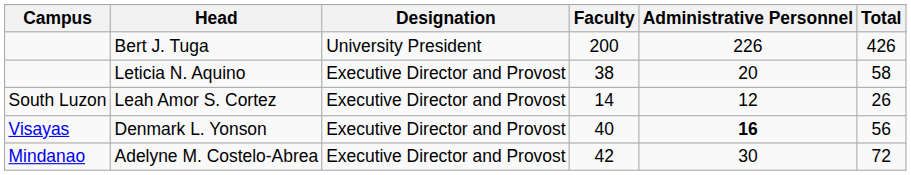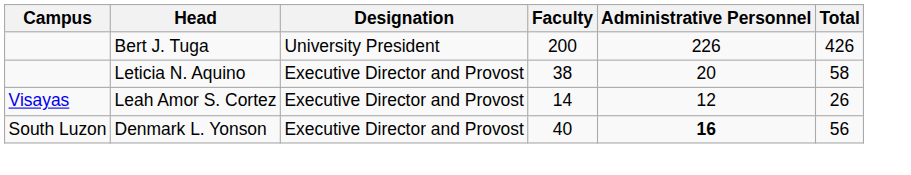 <table class="wikitable">
 <tr>
 <th scope="col">Campus</th>
 <th scope="col">Head</th>
 <th scope="col">Designation</th>
 <th scope="col">Faculty<br></th>
 <th scope="col">Administrative Personnel<br></th>
 <th scope="col">Total</th>
 </tr>
 <tr>
 <td></td>
 <td>Bert J. Tuga</td>
 <td>University President</td>
 <td align="center">200</td>
 <td align="center">226</td>
 <td align="center">426</td>
 </tr>
 <tr>
 <td></td>
 <td>Leticia N. Aquino</td>
 <td>Executive Director and Provost</td>
 <td align="center">38</td>
 <td align="center">20</td>
 <td align="center">58</td>
 </tr>
 <tr>
-<td>South Luzon</td>
+<td><a href='#'>Visayas</a></td>
 <td>Leah Amor S. Cortez</td>
 <td>Executive Director and Provost</td>
 <td align="center">14</td>
 <td align="center">12</td>
 <td align="center">26</td>
 </tr>
 <tr>
-<td><a href='#'>Visayas</a></td>
+<td>South Luzon</td>
 <td>Denmark L. Yonson</td>
 <td>Executive Director and Provost</td>
 <td align="center">40</td>
 <td align="center"><strong>16</strong></td>
 <td align="center">56</td>
 </tr>
-<tr>
-<td><a href='#'>Mindanao</a></td>
-<td>Adelyne M. Costelo-Abrea</td>
-<td>Executive Director and Provost</td>
-<td align="center">42</td>
-<td align="center">30</td>
-<td align="center">72</td>
-</tr>
 </table>
